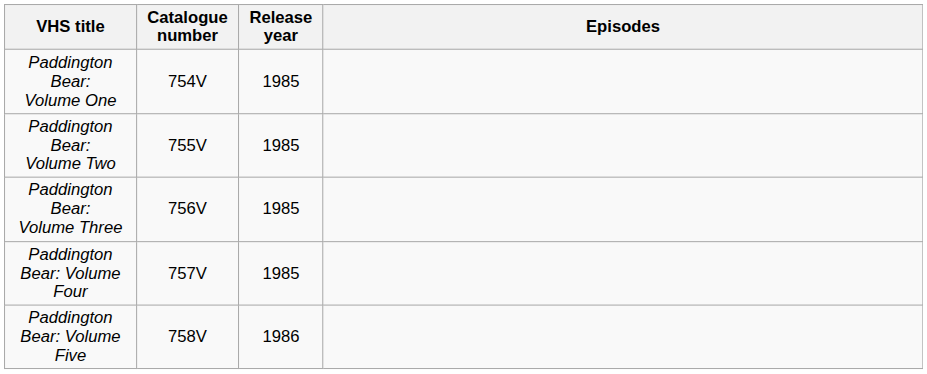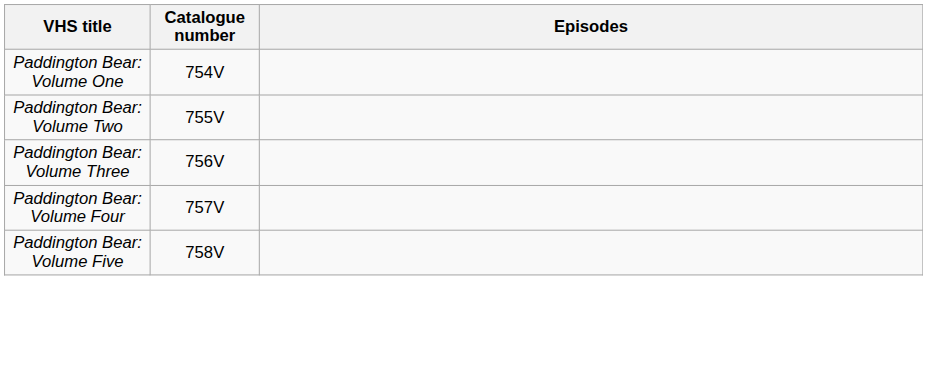 <table class="wikitable" style="text-align:center; width:100%;">
 <tr>
 <th style="width:11%;">VHS title</th>
 <th style="width:05%;">Catalogue<br>number</th>
-<th style="width:05%;">Release year</th>
 <th style="width:50%;">Episodes</th>
 </tr>
 <tr>
 <td><em>Paddington Bear:<br>Volume One</em> </td>
 <td>754V</td>
-<td>1985</td>
 <td></td>
 </tr>
 <tr>
 <td><em>Paddington Bear:<br>Volume Two</em> </td>
 <td>755V</td>
-<td>1985</td>
 <td></td>
 </tr>
 <tr>
 <td><em>Paddington Bear:<br>Volume Three</em> </td>
 <td>756V</td>
-<td>1985</td>
 <td></td>
 </tr>
 <tr>
 <td><em>Paddington Bear: Volume Four</em> </td>
 <td>757V</td>
-<td>1985</td>
 <td></td>
 </tr>
 <tr>
 <td><em>Paddington Bear: Volume Five</em> </td>
 <td>758V</td>
-<td>1986</td>
 <td></td>
 </tr>
 </table>
